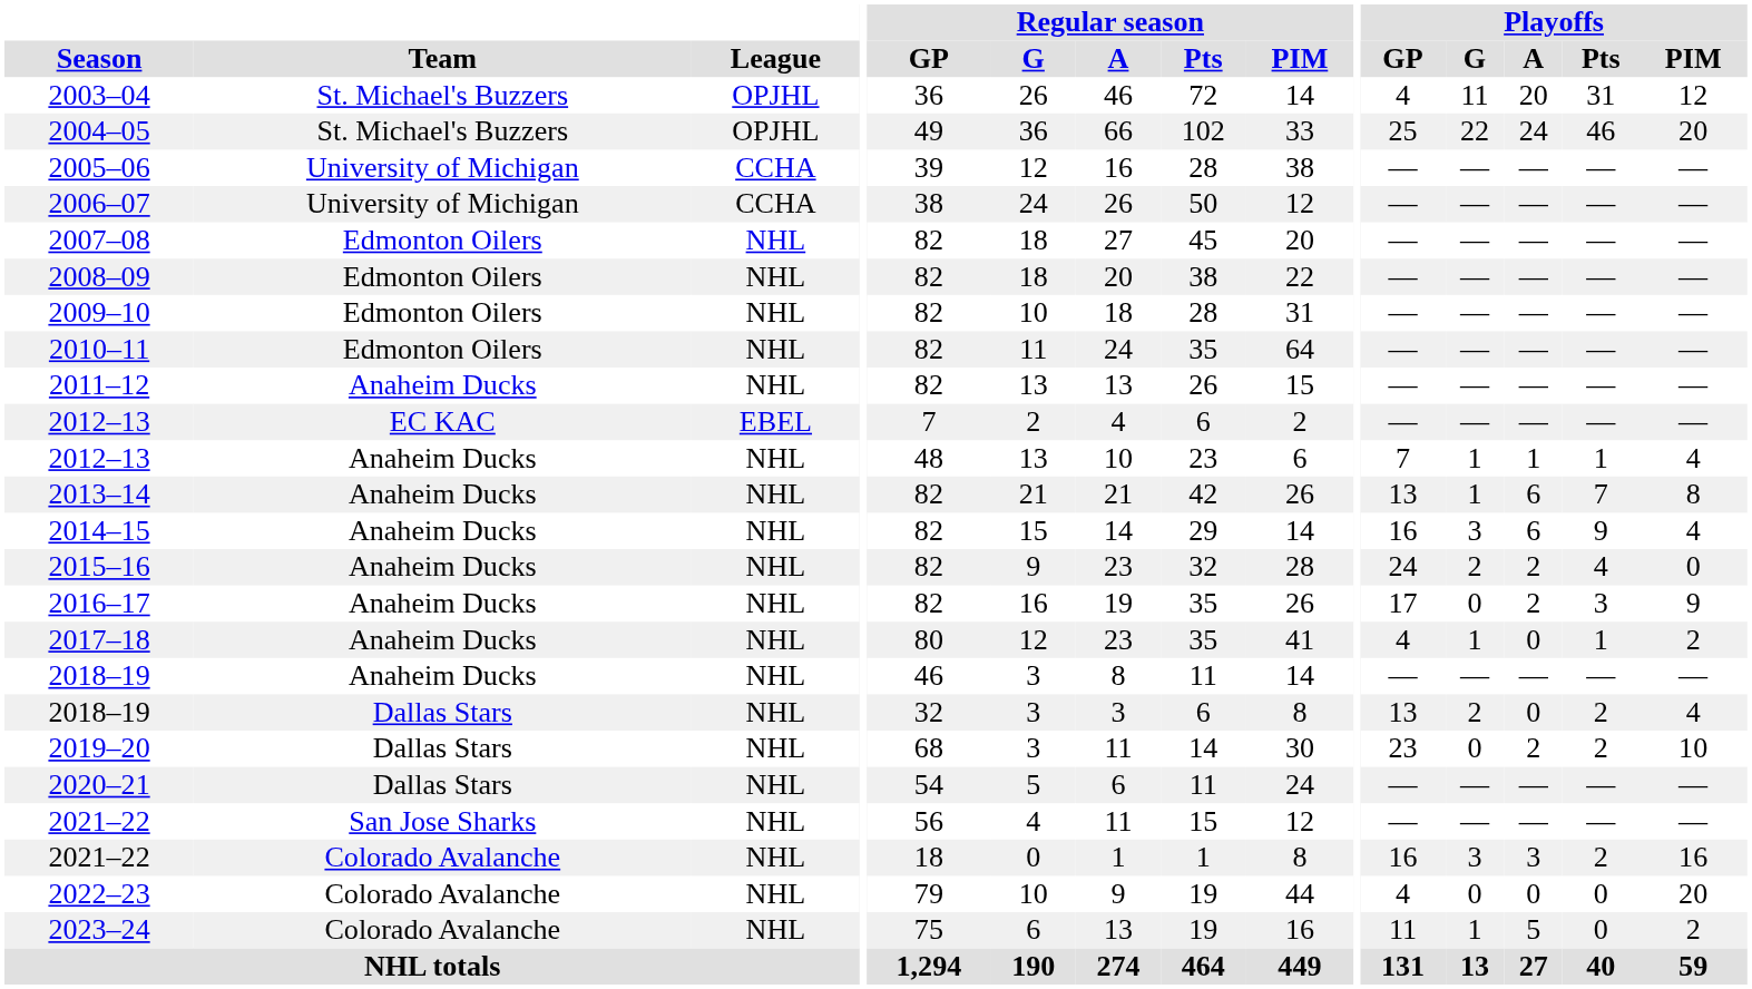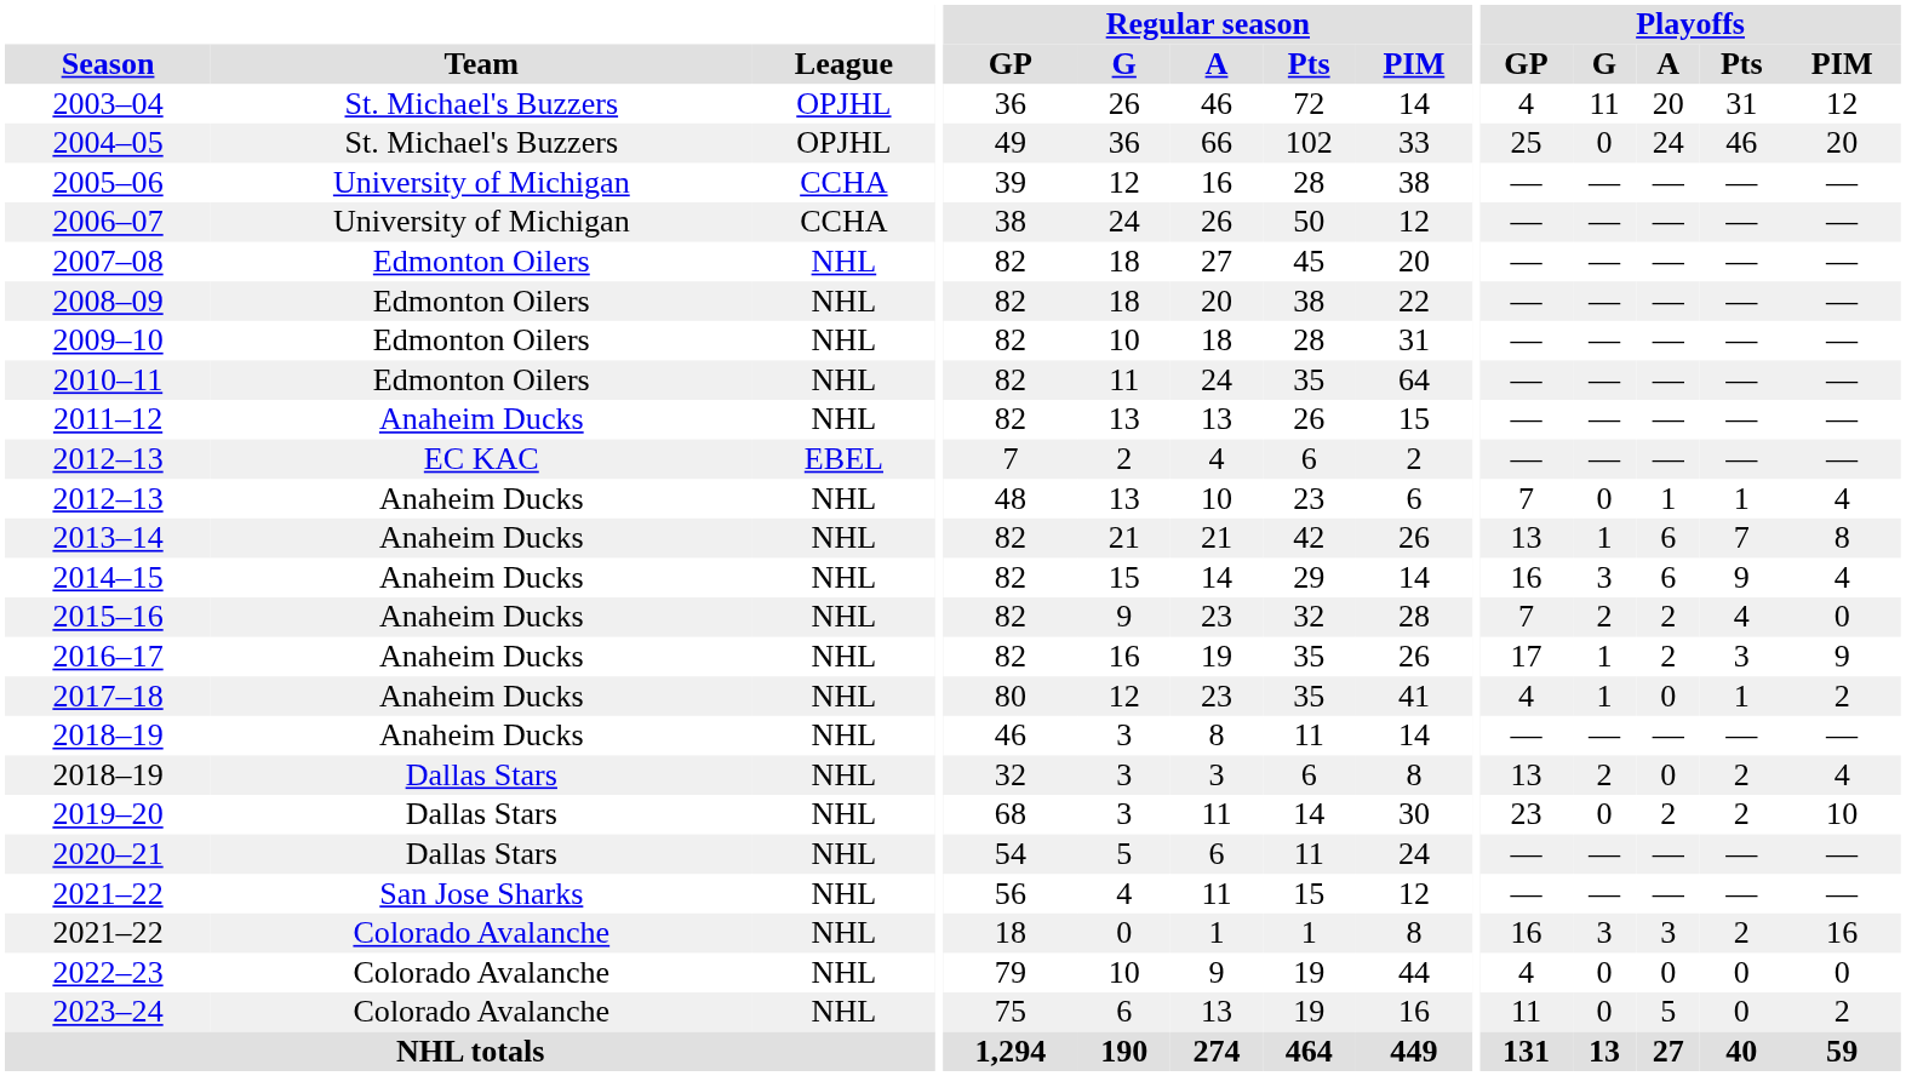 <table border="0" cellpadding="1" cellspacing="0" style="text-align:center; width:60em">
 <tr bgcolor="#e0e0e0">
 <th colspan="3"  bgcolor="#ffffff"></th>
 <th rowspan="99" bgcolor="#ffffff"></th>
 <th colspan="5"><a href='#'>Regular season</a></th>
 <th rowspan="99" bgcolor="#ffffff"></th>
 <th colspan="5"><a href='#'>Playoffs</a></th>
 </tr>
 <tr bgcolor="#e0e0e0">
 <th><a href='#'>Season</a></th>
 <th>Team</th>
 <th>League</th>
 <th>GP</th>
 <th><a href='#'>G</a></th>
 <th><a href='#'>A</a></th>
 <th><a href='#'>Pts</a></th>
 <th><a href='#'>PIM</a></th>
 <th>GP</th>
 <th>G</th>
 <th>A</th>
 <th>Pts</th>
 <th>PIM</th>
 </tr>
 <tr>
 <td><a href='#'>2003–04</a></td>
 <td><a href='#'>St. Michael's Buzzers</a></td>
 <td><a href='#'>OPJHL</a></td>
 <td>36</td>
 <td>26</td>
 <td>46</td>
 <td>72</td>
 <td>14</td>
 <td>4</td>
 <td>11</td>
 <td>20</td>
 <td>31</td>
 <td>12</td>
 </tr>
 <tr bgcolor="#f0f0f0">
 <td><a href='#'>2004–05</a></td>
 <td>St. Michael's Buzzers</td>
 <td>OPJHL</td>
 <td>49</td>
 <td>36</td>
 <td>66</td>
 <td>102</td>
 <td>33</td>
 <td>25</td>
-<td>22</td>
+<td>0</td>
 <td>24</td>
 <td>46</td>
 <td>20</td>
 </tr>
 <tr>
 <td><a href='#'>2005–06</a></td>
 <td><a href='#'>University of Michigan</a></td>
 <td><a href='#'>CCHA</a></td>
 <td>39</td>
 <td>12</td>
 <td>16</td>
 <td>28</td>
 <td>38</td>
 <td>—</td>
 <td>—</td>
 <td>—</td>
 <td>—</td>
 <td>—</td>
 </tr>
 <tr bgcolor="#f0f0f0">
 <td><a href='#'>2006–07</a></td>
 <td>University of Michigan</td>
 <td>CCHA</td>
 <td>38</td>
 <td>24</td>
 <td>26</td>
 <td>50</td>
 <td>12</td>
 <td>—</td>
 <td>—</td>
 <td>—</td>
 <td>—</td>
 <td>—</td>
 </tr>
 <tr>
 <td><a href='#'>2007–08</a></td>
 <td><a href='#'>Edmonton Oilers</a></td>
 <td><a href='#'>NHL</a></td>
 <td>82</td>
 <td>18</td>
 <td>27</td>
 <td>45</td>
 <td>20</td>
 <td>—</td>
 <td>—</td>
 <td>—</td>
 <td>—</td>
 <td>—</td>
 </tr>
 <tr bgcolor="#f0f0f0">
 <td><a href='#'>2008–09</a></td>
 <td>Edmonton Oilers</td>
 <td>NHL</td>
 <td>82</td>
 <td>18</td>
 <td>20</td>
 <td>38</td>
 <td>22</td>
 <td>—</td>
 <td>—</td>
 <td>—</td>
 <td>—</td>
 <td>—</td>
 </tr>
 <tr>
 <td><a href='#'>2009–10</a></td>
 <td>Edmonton Oilers</td>
 <td>NHL</td>
 <td>82</td>
 <td>10</td>
 <td>18</td>
 <td>28</td>
 <td>31</td>
 <td>—</td>
 <td>—</td>
 <td>—</td>
 <td>—</td>
 <td>—</td>
 </tr>
 <tr bgcolor="#f0f0f0">
 <td><a href='#'>2010–11</a></td>
 <td>Edmonton Oilers</td>
 <td>NHL</td>
 <td>82</td>
 <td>11</td>
 <td>24</td>
 <td>35</td>
 <td>64</td>
 <td>—</td>
 <td>—</td>
 <td>—</td>
 <td>—</td>
 <td>—</td>
 </tr>
 <tr>
 <td><a href='#'>2011–12</a></td>
 <td><a href='#'>Anaheim Ducks</a></td>
 <td>NHL</td>
 <td>82</td>
 <td>13</td>
 <td>13</td>
 <td>26</td>
 <td>15</td>
 <td>—</td>
 <td>—</td>
 <td>—</td>
 <td>—</td>
 <td>—</td>
 </tr>
 <tr bgcolor="#f0f0f0">
 <td><a href='#'>2012–13</a></td>
 <td><a href='#'>EC KAC</a></td>
 <td><a href='#'>EBEL</a></td>
 <td>7</td>
 <td>2</td>
 <td>4</td>
 <td>6</td>
 <td>2</td>
 <td>—</td>
 <td>—</td>
 <td>—</td>
 <td>—</td>
 <td>—</td>
 </tr>
 <tr>
 <td><a href='#'>2012–13</a></td>
 <td>Anaheim Ducks</td>
 <td>NHL</td>
 <td>48</td>
 <td>13</td>
 <td>10</td>
 <td>23</td>
 <td>6</td>
 <td>7</td>
-<td>1</td>
+<td>0</td>
 <td>1</td>
 <td>1</td>
 <td>4</td>
 </tr>
 <tr bgcolor="#f0f0f0">
 <td><a href='#'>2013–14</a></td>
 <td>Anaheim Ducks</td>
 <td>NHL</td>
 <td>82</td>
 <td>21</td>
 <td>21</td>
 <td>42</td>
 <td>26</td>
 <td>13</td>
 <td>1</td>
 <td>6</td>
 <td>7</td>
 <td>8</td>
 </tr>
 <tr>
 <td><a href='#'>2014–15</a></td>
 <td>Anaheim Ducks</td>
 <td>NHL</td>
 <td>82</td>
 <td>15</td>
 <td>14</td>
 <td>29</td>
 <td>14</td>
 <td>16</td>
 <td>3</td>
 <td>6</td>
 <td>9</td>
 <td>4</td>
 </tr>
 <tr bgcolor="#f0f0f0">
 <td><a href='#'>2015–16</a></td>
 <td>Anaheim Ducks</td>
 <td>NHL</td>
 <td>82</td>
 <td>9</td>
 <td>23</td>
 <td>32</td>
 <td>28</td>
-<td>24</td>
+<td>7</td>
 <td>2</td>
 <td>2</td>
 <td>4</td>
 <td>0</td>
 </tr>
 <tr>
 <td><a href='#'>2016–17</a></td>
 <td>Anaheim Ducks</td>
 <td>NHL</td>
 <td>82</td>
 <td>16</td>
 <td>19</td>
 <td>35</td>
 <td>26</td>
 <td>17</td>
-<td>0</td>
+<td>1</td>
 <td>2</td>
 <td>3</td>
 <td>9</td>
 </tr>
 <tr bgcolor="#f0f0f0">
 <td><a href='#'>2017–18</a></td>
 <td>Anaheim Ducks</td>
 <td>NHL</td>
 <td>80</td>
 <td>12</td>
 <td>23</td>
 <td>35</td>
 <td>41</td>
 <td>4</td>
 <td>1</td>
 <td>0</td>
 <td>1</td>
 <td>2</td>
 </tr>
 <tr>
 <td><a href='#'>2018–19</a></td>
 <td>Anaheim Ducks</td>
 <td>NHL</td>
 <td>46</td>
 <td>3</td>
 <td>8</td>
 <td>11</td>
 <td>14</td>
 <td>—</td>
 <td>—</td>
 <td>—</td>
 <td>—</td>
 <td>—</td>
 </tr>
 <tr bgcolor="#f0f0f0">
 <td>2018–19</td>
 <td><a href='#'>Dallas Stars</a></td>
 <td>NHL</td>
 <td>32</td>
 <td>3</td>
 <td>3</td>
 <td>6</td>
 <td>8</td>
 <td>13</td>
 <td>2</td>
 <td>0</td>
 <td>2</td>
 <td>4</td>
 </tr>
 <tr>
 <td><a href='#'>2019–20</a></td>
 <td>Dallas Stars</td>
 <td>NHL</td>
 <td>68</td>
 <td>3</td>
 <td>11</td>
 <td>14</td>
 <td>30</td>
 <td>23</td>
 <td>0</td>
 <td>2</td>
 <td>2</td>
 <td>10</td>
 </tr>
 <tr bgcolor="#f0f0f0">
 <td><a href='#'>2020–21</a></td>
 <td>Dallas Stars</td>
 <td>NHL</td>
 <td>54</td>
 <td>5</td>
 <td>6</td>
 <td>11</td>
 <td>24</td>
 <td>—</td>
 <td>—</td>
 <td>—</td>
 <td>—</td>
 <td>—</td>
 </tr>
 <tr>
 <td><a href='#'>2021–22</a></td>
 <td><a href='#'>San Jose Sharks</a></td>
 <td>NHL</td>
 <td>56</td>
 <td>4</td>
 <td>11</td>
 <td>15</td>
 <td>12</td>
 <td>—</td>
 <td>—</td>
 <td>—</td>
 <td>—</td>
 <td>—</td>
 </tr>
 <tr bgcolor="#f0f0f0">
 <td>2021–22</td>
 <td><a href='#'>Colorado Avalanche</a></td>
 <td>NHL</td>
 <td>18</td>
 <td>0</td>
 <td>1</td>
 <td>1</td>
 <td>8</td>
 <td>16</td>
 <td>3</td>
 <td>3</td>
 <td>2</td>
 <td>16</td>
 </tr>
 <tr>
 <td><a href='#'>2022–23</a></td>
 <td>Colorado Avalanche</td>
 <td>NHL</td>
 <td>79</td>
 <td>10</td>
 <td>9</td>
 <td>19</td>
 <td>44</td>
 <td>4</td>
 <td>0</td>
 <td>0</td>
 <td>0</td>
-<td>20</td>
+<td>0</td>
 </tr>
 <tr bgcolor="#f0f0f0">
 <td><a href='#'>2023–24</a></td>
 <td>Colorado Avalanche</td>
 <td>NHL</td>
 <td>75</td>
 <td>6</td>
 <td>13</td>
 <td>19</td>
 <td>16</td>
 <td>11</td>
-<td>1</td>
+<td>0</td>
 <td>5</td>
 <td>0</td>
 <td>2</td>
 </tr>
 <tr bgcolor="#e0e0e0">
 <th colspan="3">NHL totals</th>
 <th>1,294</th>
 <th>190</th>
 <th>274</th>
 <th>464</th>
 <th>449</th>
 <th>131</th>
 <th>13</th>
 <th>27</th>
 <th>40</th>
 <th>59</th>
 </tr>
 </table>
